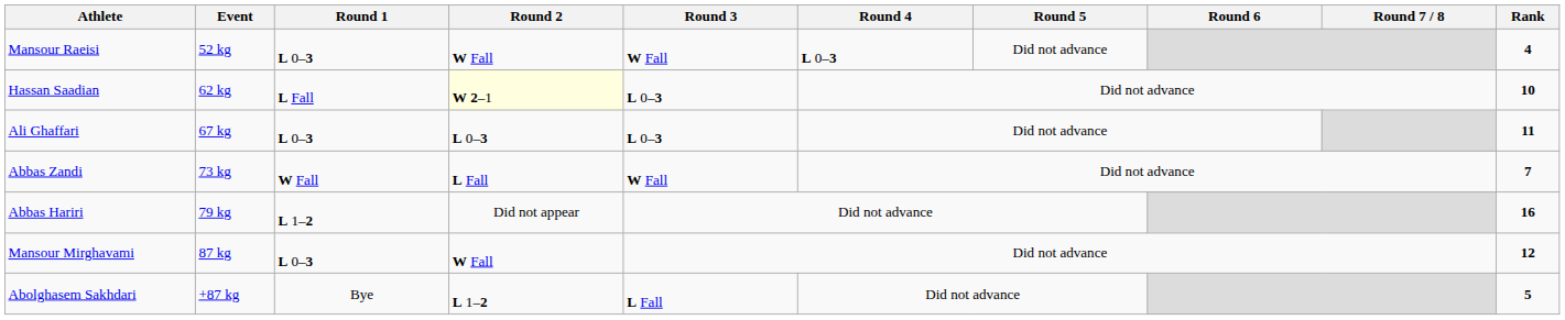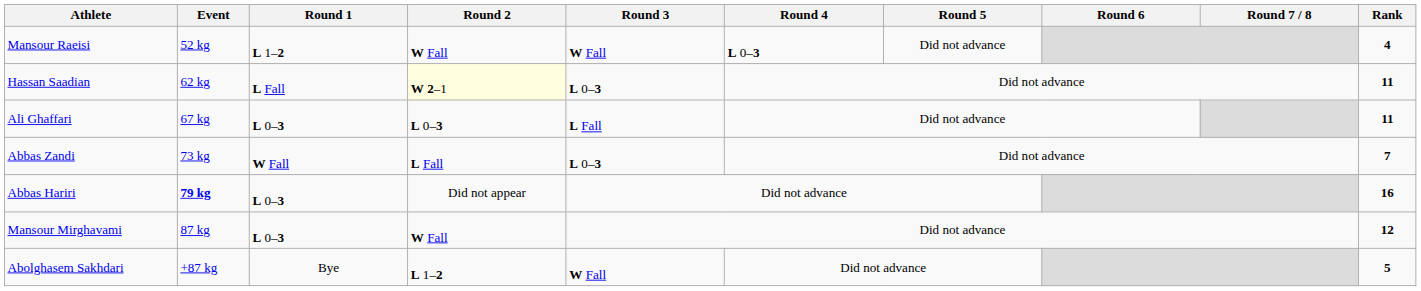 <table class="wikitable" width="98%" style="text-align:left; font-size:90%">
 <tr>
 <th width="12%">Athlete</th>
 <th width="5%">Event</th>
 <th width="11%">Round 1</th>
 <th width="11%">Round 2</th>
 <th width="11%">Round 3</th>
 <th width="11%">Round 4</th>
 <th width="11%">Round 5</th>
 <th width="11%">Round 6</th>
 <th width="11%">Round 7 / 8</th>
 <th width="4%">Rank</th>
 </tr>
 <tr>
 <td><a href='#'>Mansour Raeisi</a></td>
 <td><a href='#'>52 kg</a></td>
-<td><br><strong>L</strong> 0–<strong>3</strong></td>
+<td><br><strong>L</strong> 1–<strong>2</strong></td>
 <td><br><strong>W</strong> <a href='#'>Fall</a></td>
 <td><br><strong>W</strong> <a href='#'>Fall</a></td>
 <td><br><strong>L</strong> 0–<strong>3</strong></td>
 <td align=center>Did not advance</td>
 <td colspan=2 bgcolor=#DCDCDC></td>
 <td align=center><strong>4</strong></td>
 </tr>
 <tr>
 <td><a href='#'>Hassan Saadian</a></td>
 <td><a href='#'>62 kg</a></td>
 <td><br><strong>L</strong> <a href='#'>Fall</a></td>
 <td style="background: lightyellow;"><br><strong>W</strong> <strong>2</strong>–1</td>
 <td><br><strong>L</strong> 0–<strong>3</strong></td>
 <td colspan=4 align=center>Did not advance</td>
-<td align=center><strong>10</strong></td>
+<td align=center><strong>11</strong></td>
 </tr>
 <tr>
 <td><a href='#'>Ali Ghaffari</a></td>
 <td><a href='#'>67 kg</a></td>
 <td><br><strong>L</strong> 0–<strong>3</strong></td>
 <td><br><strong>L</strong> 0–<strong>3</strong></td>
-<td><br><strong>L</strong> 0–<strong>3</strong></td>
+<td><br><strong>L</strong> <a href='#'>Fall</a></td>
 <td colspan=3 align=center>Did not advance</td>
 <td bgcolor=#DCDCDC></td>
 <td align=center><strong>11</strong></td>
 </tr>
 <tr>
 <td><a href='#'>Abbas Zandi</a></td>
 <td><a href='#'>73 kg</a></td>
 <td><br><strong>W</strong> <a href='#'>Fall</a></td>
 <td><br><strong>L</strong> <a href='#'>Fall</a></td>
-<td><br><strong>W</strong> <a href='#'>Fall</a></td>
+<td><br><strong>L</strong> 0–<strong>3</strong></td>
 <td colspan=4 align=center>Did not advance</td>
 <td align=center><strong>7</strong></td>
 </tr>
 <tr>
 <td><a href='#'>Abbas Hariri</a></td>
-<td><a href='#'>79 kg</a></td>
-<td><br><strong>L</strong> 1–<strong>2</strong></td>
+<td><strong><a href='#'>79 kg</a></strong></td>
+<td><br><strong>L</strong> 0–<strong>3</strong></td>
 <td align=center>Did not appear</td>
 <td colspan=3 align=center>Did not advance</td>
 <td colspan=2 bgcolor=#DCDCDC></td>
 <td align=center><strong>16</strong></td>
 </tr>
 <tr>
 <td><a href='#'>Mansour Mirghavami</a></td>
 <td><a href='#'>87 kg</a></td>
 <td><br><strong>L</strong> 0–<strong>3</strong></td>
 <td><br><strong>W</strong> <a href='#'>Fall</a></td>
 <td colspan=5 align=center>Did not advance</td>
 <td align=center><strong>12</strong></td>
 </tr>
 <tr>
 <td><a href='#'>Abolghasem Sakhdari</a></td>
 <td><a href='#'>+87 kg</a></td>
 <td align=center>Bye</td>
 <td><br><strong>L</strong> 1–<strong>2</strong></td>
-<td><br><strong>L</strong> <a href='#'>Fall</a></td>
+<td><br><strong>W</strong> <a href='#'>Fall</a></td>
 <td colspan=2 align=center>Did not advance</td>
 <td colspan=2 bgcolor=#DCDCDC></td>
 <td align=center><strong>5</strong></td>
 </tr>
 </table>
